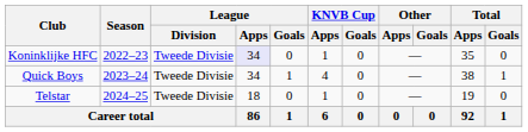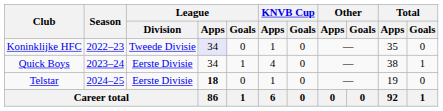 <table class="wikitable" style="text-align:center">
 <tr>
 <th rowspan="2">Club</th>
 <th rowspan="2">Season</th>
 <th colspan="3">League</th>
 <th colspan="2"><a href='#'>KNVB Cup</a></th>
 <th colspan="2">Other</th>
 <th colspan="2">Total</th>
 </tr>
 <tr>
 <th>Division</th>
 <th>Apps</th>
 <th>Goals</th>
 <th>Apps</th>
 <th>Goals</th>
 <th>Apps</th>
 <th>Goals</th>
 <th>Apps</th>
 <th>Goals</th>
 </tr>
 <tr>
 <td><a href='#'>Koninklijke HFC</a></td>
 <td><a href='#'>2022–23</a></td>
 <td><a href='#'>Tweede Divisie</a></td>
 <td style="background: lavender;">34</td>
 <td>0</td>
 <td>1</td>
 <td>0</td>
 <td colspan="2">—</td>
 <td>35</td>
 <td>0</td>
 </tr>
 <tr>
 <td><a href='#'>Quick Boys</a></td>
 <td><a href='#'>2023–24</a></td>
-<td>Tweede Divisie</td>
+<td><a href='#'>Eerste Divisie</a></td>
 <td>34</td>
 <td>1</td>
 <td>4</td>
 <td>0</td>
 <td colspan="2">—</td>
 <td>38</td>
 <td>1</td>
 </tr>
 <tr>
 <td rowspan="1"><a href='#'>Telstar</a></td>
 <td><a href='#'>2024–25</a></td>
-<td>Tweede Divisie</td>
-<td>18</td>
+<td><a href='#'>Eerste Divisie</a></td>
+<td><strong>18</strong></td>
 <td>0</td>
 <td>1</td>
 <td>0</td>
 <td colspan="2">—</td>
 <td>19</td>
 <td>0</td>
 </tr>
 <tr>
 <th colspan="3">Career total</th>
 <th>86</th>
 <th>1</th>
 <th>6</th>
 <th>0</th>
 <th>0</th>
 <th>0</th>
 <th>92</th>
 <th>1</th>
 </tr>
 </table>
